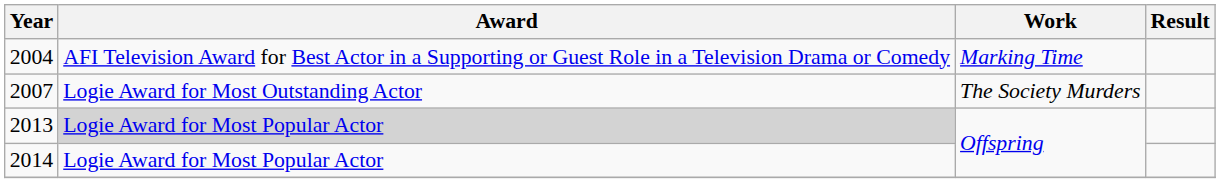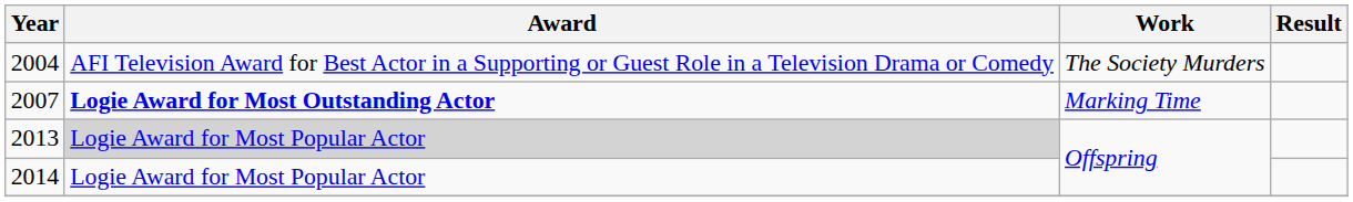 <table class="wikitable sortable">
 <tr align="center">
 <th>Year</th>
 <th>Award</th>
 <th>Work</th>
 <th>Result</th>
 </tr>
 <tr>
 <td>2004</td>
 <td><a href='#'>AFI Television Award</a> for <a href='#'>Best Actor in a Supporting or Guest Role in a Television Drama or Comedy</a></td>
-<td><em><a href='#'>Marking Time</a></em></td>
+<td><em>The Society Murders</em></td>
 <td></td>
 </tr>
 <tr>
 <td>2007</td>
-<td><a href='#'>Logie Award for Most Outstanding Actor</a></td>
-<td><em>The Society Murders</em></td>
+<td><strong><a href='#'>Logie Award for Most Outstanding Actor</a></strong></td>
+<td><em><a href='#'>Marking Time</a></em></td>
 <td></td>
 </tr>
 <tr>
 <td>2013</td>
 <td style="background: lightgrey;"><a href='#'>Logie Award for Most Popular Actor</a></td>
 <td rowspan="2"><em><a href='#'>Offspring</a></em></td>
 <td></td>
 </tr>
 <tr>
 <td>2014</td>
 <td><a href='#'>Logie Award for Most Popular Actor</a></td>
 <td></td>
 </tr>
 <tr>
 </tr>
 </table>
